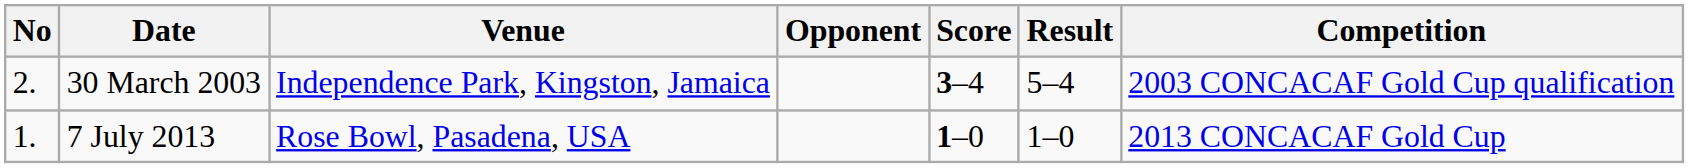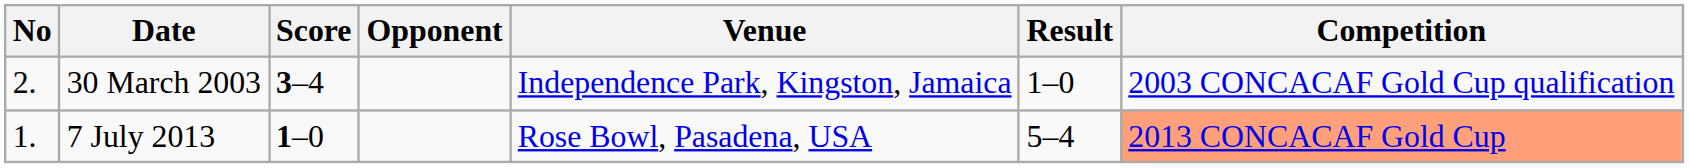 <table class="wikitable" style="font-size:85%;">
 <tr>
 <th>No</th>
 <th>Date</th>
+<th>Score</th>
+<th>Opponent</th>
 <th>Venue</th>
-<th>Opponent</th>
-<th>Score</th>
 <th>Result</th>
 <th>Competition</th>
 </tr>
 <tr>
 <td>2.</td>
 <td>30 March 2003</td>
+<td><strong>3</strong>–4</td>
+<td></td>
 <td><a href='#'>Independence Park</a>, <a href='#'>Kingston</a>, <a href='#'>Jamaica</a></td>
-<td></td>
-<td><strong>3</strong>–4</td>
-<td>5–4</td>
+<td>1–0</td>
 <td><a href='#'>2003 CONCACAF Gold Cup qualification</a></td>
 </tr>
 <tr>
 <td>1.</td>
 <td>7 July 2013</td>
+<td><strong>1</strong>–0</td>
+<td></td>
 <td><a href='#'>Rose Bowl</a>, <a href='#'>Pasadena</a>, <a href='#'>USA</a></td>
-<td></td>
-<td><strong>1</strong>–0</td>
-<td>1–0</td>
-<td><a href='#'>2013 CONCACAF Gold Cup</a></td>
+<td>5–4</td>
+<td style="background: lightsalmon;"><a href='#'>2013 CONCACAF Gold Cup</a></td>
 </tr>
 </table>
